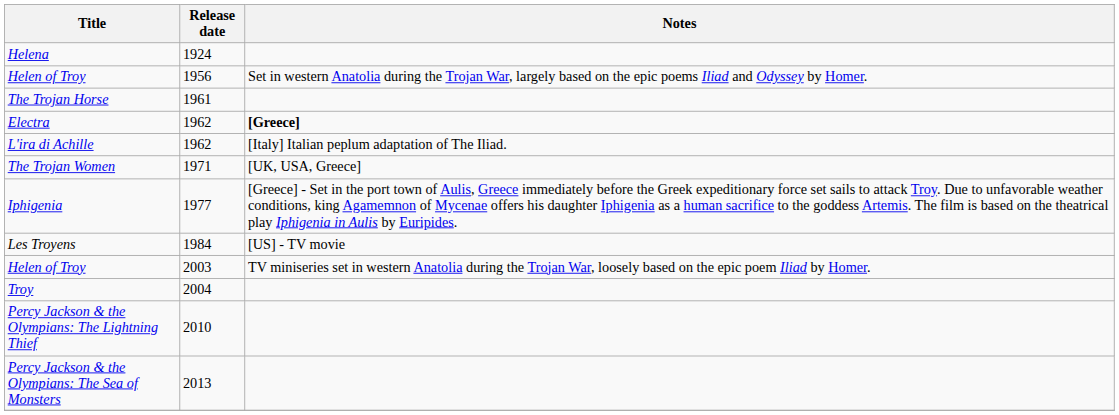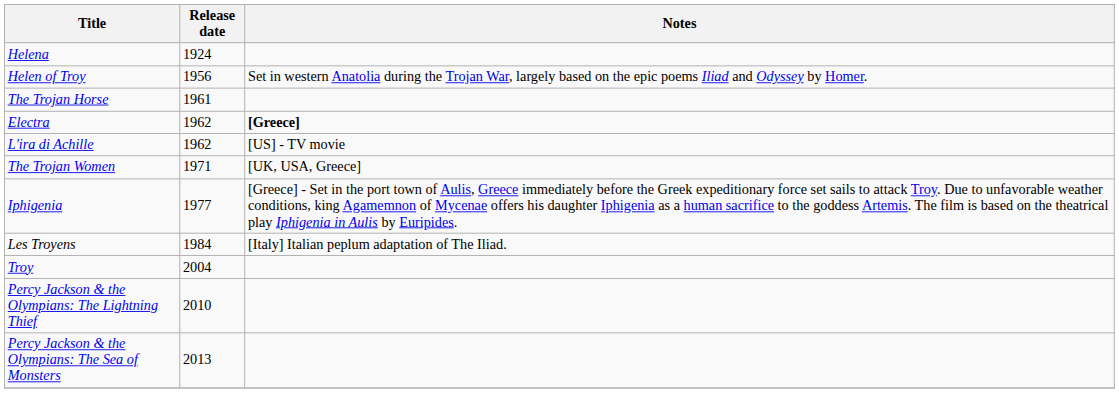 <table class="wikitable sortable">
 <tr>
 <th scope="col">Title</th>
 <th scope="col">Release date</th>
 <th scope="col" class="unsortable">Notes</th>
 </tr>
 <tr>
 <td><em><a href='#'>Helena</a></em></td>
 <td>1924</td>
 <td></td>
 </tr>
 <tr>
 <td><em><a href='#'>Helen of Troy</a></em></td>
 <td>1956</td>
 <td>Set in western <a href='#'>Anatolia</a> during the <a href='#'>Trojan War</a>, largely based on the epic poems <em><a href='#'>Iliad</a></em> and <em><a href='#'>Odyssey</a></em> by <a href='#'>Homer</a>.</td>
 </tr>
 <tr>
 <td><em><a href='#'>The Trojan Horse</a></em></td>
 <td>1961</td>
 <td></td>
 </tr>
 <tr>
 <td><em><a href='#'>Electra</a></em></td>
 <td>1962</td>
 <td><strong>[Greece]</strong></td>
 </tr>
 <tr>
 <td><em><a href='#'>L'ira di Achille</a></em></td>
 <td>1962</td>
-<td>[Italy] Italian peplum adaptation of The Iliad.</td>
+<td>[US] - TV movie</td>
 </tr>
 <tr>
 <td><em><a href='#'>The Trojan Women</a></em></td>
 <td>1971</td>
 <td>[UK, USA, Greece]</td>
 </tr>
 <tr>
 <td><em><a href='#'>Iphigenia</a></em></td>
 <td>1977</td>
 <td>[Greece] - Set in the port town of <a href='#'>Aulis</a>, <a href='#'>Greece</a> immediately before the Greek expeditionary force set sails to attack <a href='#'>Troy</a>. Due to unfavorable weather conditions, king <a href='#'>Agamemnon</a> of <a href='#'>Mycenae</a> offers his daughter <a href='#'>Iphigenia</a> as a <a href='#'>human sacrifice</a> to the goddess <a href='#'>Artemis</a>. The film is based on the theatrical play <em><a href='#'>Iphigenia in Aulis</a></em> by <a href='#'>Euripides</a>.</td>
 </tr>
 <tr>
 <td><em>Les Troyens</em></td>
 <td>1984</td>
-<td>[US] - TV movie</td>
-</tr>
-<tr>
-<td><em><a href='#'>Helen of Troy</a></em></td>
-<td>2003</td>
-<td>TV miniseries set in western <a href='#'>Anatolia</a> during the <a href='#'>Trojan War</a>, loosely based on the epic poem <em><a href='#'>Iliad</a></em> by <a href='#'>Homer</a>.</td>
+<td>[Italy] Italian peplum adaptation of The Iliad.</td>
 </tr>
 <tr>
 <td><em><a href='#'>Troy</a></em></td>
 <td>2004</td>
 <td></td>
 </tr>
 <tr>
 <td><em><a href='#'>Percy Jackson & the Olympians: The Lightning Thief</a></em></td>
 <td>2010</td>
 <td></td>
 </tr>
 <tr>
 <td><em><a href='#'>Percy Jackson & the Olympians: The Sea of Monsters</a></em></td>
 <td>2013</td>
 <td></td>
 </tr>
 <tr>
 </tr>
 </table>
